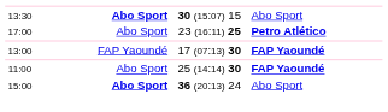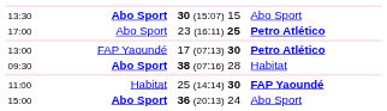 <table style="text-align:center" width=550>
 <tr>
 <th width=3%></th>
 <th width=25%></th>
 <th width=15%></th>
 <th width=25%></th>
 <th width=3%></th>
 </tr>
 <tr align="left" bgcolor=#ffd4e4>
 <td colspan=4></td>
 </tr>
 <tr>
 <td><small>13:30</small></td>
 <td align="right"><strong><a href='#'>Abo Sport</a></strong> </td>
 <td><strong>30</strong> <small>(15</small>:<small>07)</small> 15</td>
 <td align=left> <a href='#'>Abo Sport</a></td>
 <td></td>
 </tr>
 <tr>
 <td><small>17:00</small></td>
 <td align="right"><a href='#'>Abo Sport</a> </td>
 <td>23 <small>(16</small>:<small>11)</small> <strong>25</strong></td>
 <td align=left> <strong><a href='#'>Petro Atlético</a></strong></td>
 <td></td>
 </tr>
 <tr align="left" bgcolor=#ffd4e4>
 <td colspan=4></td>
 </tr>
 <tr>
 <td><small>13:00</small></td>
 <td align="right"><a href='#'>FAP Yaoundé</a> </td>
 <td>17 <small>(07</small>:<small>13)</small> <strong>30</strong></td>
-<td align=left> <strong><a href='#'>FAP Yaoundé</a></strong></td>
+<td align=left> <strong><a href='#'>Petro Atlético</a></strong></td>
+<td></td>
+</tr>
+<tr>
+<td><small>09:30</small></td>
+<td align="right"><strong><a href='#'>Abo Sport</a></strong> </td>
+<td><strong>38</strong> <small>(07</small>:<small>16)</small> 28</td>
+<td align=left> <a href='#'>Habitat</a></td>
 <td></td>
 </tr>
 <tr align="left" bgcolor=#ffd4e4>
 <td colspan=4></td>
 </tr>
 <tr>
 <td><small>11:00</small></td>
-<td align="right"><a href='#'>Abo Sport</a> </td>
+<td align="right"><a href='#'>Habitat</a> </td>
 <td>25 <small>(14</small>:<small>14)</small> <strong>30</strong></td>
 <td align=left> <strong><a href='#'>FAP Yaoundé</a></strong></td>
 <td></td>
 </tr>
 <tr>
 <td><small>15:00</small></td>
 <td align="right"><strong><a href='#'>Abo Sport</a></strong> </td>
 <td><strong>36</strong> <small>(20</small>:<small>13)</small> 24</td>
 <td align=left> <a href='#'>Abo Sport</a></td>
 <td></td>
 </tr>
 </table>
